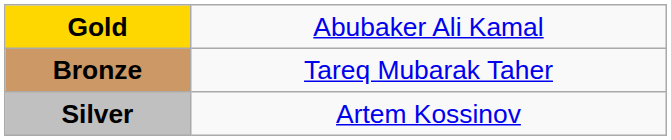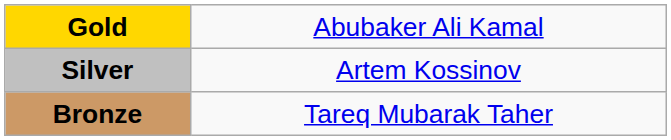 <table class="wikitable" style=" text-align:center; font-size:110%;" width="35%">
 <tr>
 <td bgcolor="gold"><strong>Gold</strong></td>
 <td><a href='#'>Abubaker Ali Kamal</a><br></td>
 </tr>
 <tr>
+<td bgcolor="silver"><strong>Silver</strong></td>
+<td><a href='#'>Artem Kossinov</a><br></td>
+</tr>
+<tr>
 <td bgcolor="CC9966"><strong>Bronze</strong></td>
 <td><a href='#'>Tareq Mubarak Taher</a><br></td>
 </tr>
-<tr>
-<td bgcolor="silver"><strong>Silver</strong></td>
-<td><a href='#'>Artem Kossinov</a><br></td>
-</tr>
 </table>
